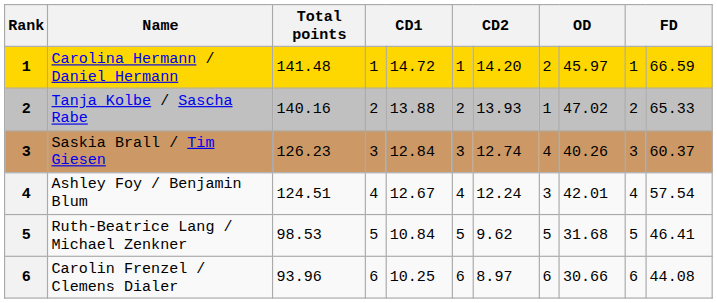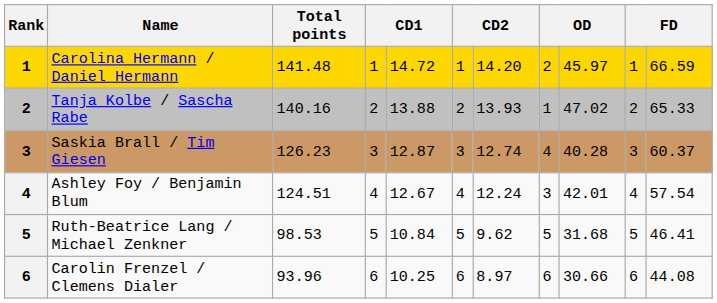 <table class="wikitable">
 <tr>
 <th>Rank</th>
 <th>Name</th>
 <th>Total points</th>
 <th colspan="2" width="80px">CD1</th>
 <th colspan="2" width="80px">CD2</th>
 <th colspan="2" width="80px">OD</th>
 <th colspan="2" width="80px">FD</th>
 </tr>
 <tr bgcolor="gold">
 <td align="center"><strong>1</strong></td>
 <td><a href='#'>Carolina Hermann</a> / <a href='#'>Daniel Hermann</a></td>
 <td>141.48</td>
 <td>1</td>
 <td>14.72</td>
 <td>1</td>
 <td>14.20</td>
 <td>2</td>
 <td>45.97</td>
 <td>1</td>
 <td>66.59</td>
 </tr>
 <tr bgcolor="silver">
 <td align="center"><strong>2</strong></td>
 <td><a href='#'>Tanja Kolbe</a> / <a href='#'>Sascha Rabe</a></td>
 <td>140.16</td>
 <td>2</td>
 <td>13.88</td>
 <td>2</td>
 <td>13.93</td>
 <td>1</td>
 <td>47.02</td>
 <td>2</td>
 <td>65.33</td>
 </tr>
 <tr bgcolor="cc9966">
 <td align="center"><strong>3</strong></td>
 <td>Saskia Brall / <a href='#'>Tim Giesen</a></td>
 <td>126.23</td>
 <td>3</td>
-<td>12.84</td>
+<td>12.87</td>
 <td>3</td>
 <td>12.74</td>
 <td>4</td>
-<td>40.26</td>
+<td>40.28</td>
 <td>3</td>
 <td>60.37</td>
 </tr>
 <tr>
 <th>4</th>
 <td>Ashley Foy / Benjamin Blum</td>
 <td>124.51</td>
 <td>4</td>
 <td>12.67</td>
 <td>4</td>
 <td>12.24</td>
 <td>3</td>
 <td>42.01</td>
 <td>4</td>
 <td>57.54</td>
 </tr>
 <tr>
 <th>5</th>
 <td>Ruth-Beatrice Lang / Michael Zenkner</td>
 <td>98.53</td>
 <td>5</td>
 <td>10.84</td>
 <td>5</td>
 <td>9.62</td>
 <td>5</td>
 <td>31.68</td>
 <td>5</td>
 <td>46.41</td>
 </tr>
 <tr>
 <th>6</th>
 <td>Carolin Frenzel / Clemens Dialer</td>
 <td>93.96</td>
 <td>6</td>
 <td>10.25</td>
 <td>6</td>
 <td>8.97</td>
 <td>6</td>
 <td>30.66</td>
 <td>6</td>
 <td>44.08</td>
 </tr>
 </table>
